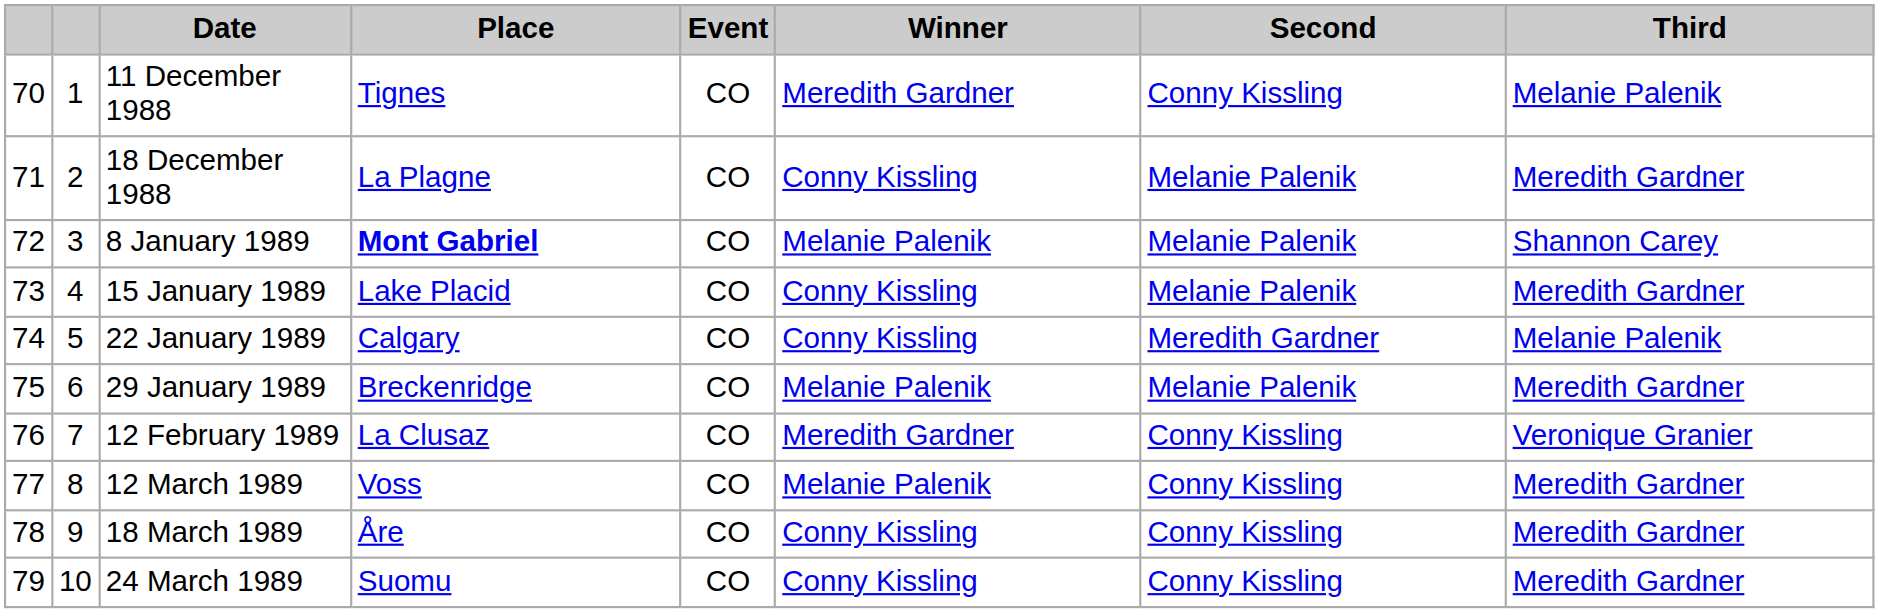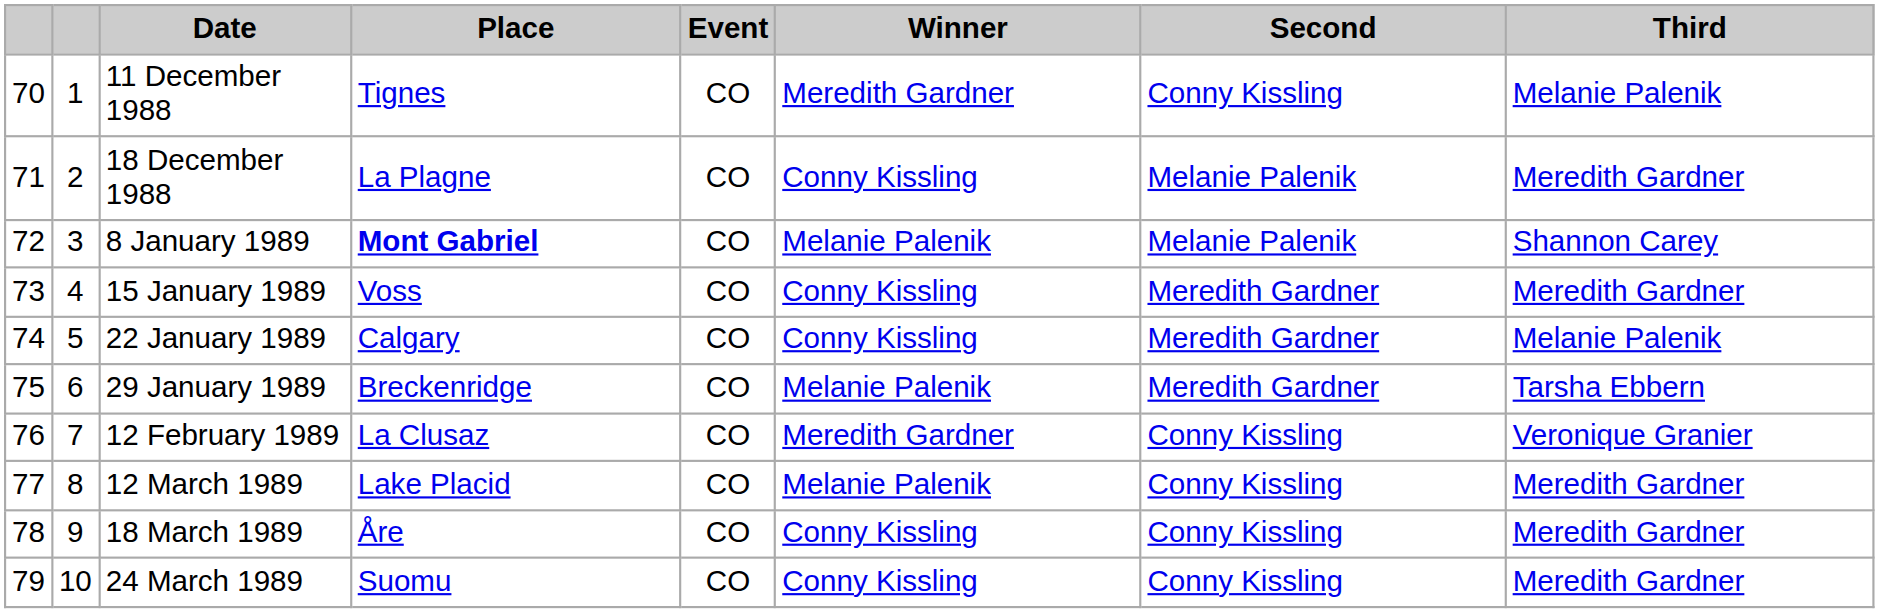 <table class="wikitable plainrowheaders" style="background:#fff; font-size:86%; line-height:16px; border:grey solid 1px; border-collapse:collapse;">
 <tr style="background:#ccc; text-align:center;">
 <th scope="col" style="background:#ccc; width=20 px;"></th>
 <th scope="col" style="background:#ccc; width=30 px;"></th>
 <th scope="col" style="background:#ccc; width:120px;">Date</th>
 <th scope="col" style="background:#ccc; width:160px;">Place</th>
 <th scope="col" style="background:#ccc; width:15px;">Event</th>
 <th scope="col" style="background:#ccc; width:185px;">Winner</th>
 <th scope="col" style="background:#ccc; width:185px;">Second</th>
 <th scope="col" style="background:#ccc; width:185px;">Third</th>
 </tr>
 <tr>
 <td align=center>70</td>
 <td align=center>1</td>
 <td>11 December 1988</td>
 <td> <a href='#'>Tignes</a></td>
 <td align=center>CO</td>
 <td> <a href='#'>Meredith Gardner</a></td>
 <td> <a href='#'>Conny Kissling</a></td>
 <td> <a href='#'>Melanie Palenik</a></td>
 </tr>
 <tr>
 <td align=center>71</td>
 <td align=center>2</td>
 <td>18 December 1988</td>
 <td> <a href='#'>La Plagne</a></td>
 <td align=center>CO</td>
 <td> <a href='#'>Conny Kissling</a></td>
 <td> <a href='#'>Melanie Palenik</a></td>
 <td> <a href='#'>Meredith Gardner</a></td>
 </tr>
 <tr>
 <td align=center>72</td>
 <td align=center>3</td>
 <td>8 January 1989</td>
 <td><strong> <a href='#'>Mont Gabriel</a></strong></td>
 <td align=center>CO</td>
 <td> <a href='#'>Melanie Palenik</a></td>
 <td> <a href='#'>Melanie Palenik</a></td>
 <td> <a href='#'>Shannon Carey</a></td>
 </tr>
 <tr>
 <td align=center>73</td>
 <td align=center>4</td>
 <td>15 January 1989</td>
-<td> <a href='#'>Lake Placid</a></td>
+<td> <a href='#'>Voss</a></td>
 <td align=center>CO</td>
 <td> <a href='#'>Conny Kissling</a></td>
-<td> <a href='#'>Melanie Palenik</a></td>
+<td> <a href='#'>Meredith Gardner</a></td>
 <td> <a href='#'>Meredith Gardner</a></td>
 </tr>
 <tr>
 <td align=center>74</td>
 <td align=center>5</td>
 <td>22 January 1989</td>
 <td> <a href='#'>Calgary</a></td>
 <td align=center>CO</td>
 <td> <a href='#'>Conny Kissling</a></td>
 <td> <a href='#'>Meredith Gardner</a></td>
 <td> <a href='#'>Melanie Palenik</a></td>
 </tr>
 <tr>
 <td align=center>75</td>
 <td align=center>6</td>
 <td>29 January 1989</td>
 <td> <a href='#'>Breckenridge</a></td>
 <td align=center>CO</td>
 <td> <a href='#'>Melanie Palenik</a></td>
-<td> <a href='#'>Melanie Palenik</a></td>
 <td> <a href='#'>Meredith Gardner</a></td>
+<td> <a href='#'>Tarsha Ebbern</a></td>
 </tr>
 <tr>
 <td align=center>76</td>
 <td align=center>7</td>
 <td>12 February 1989</td>
 <td> <a href='#'>La Clusaz</a></td>
 <td align=center>CO</td>
 <td> <a href='#'>Meredith Gardner</a></td>
 <td> <a href='#'>Conny Kissling</a></td>
 <td> <a href='#'>Veronique Granier</a></td>
 </tr>
 <tr>
 <td align=center>77</td>
 <td align=center>8</td>
 <td>12 March 1989</td>
-<td> <a href='#'>Voss</a></td>
+<td> <a href='#'>Lake Placid</a></td>
 <td align=center>CO</td>
 <td> <a href='#'>Melanie Palenik</a></td>
 <td> <a href='#'>Conny Kissling</a></td>
 <td> <a href='#'>Meredith Gardner</a></td>
 </tr>
 <tr>
 <td align=center>78</td>
 <td align=center>9</td>
 <td>18 March 1989</td>
 <td> <a href='#'>Åre</a></td>
 <td align=center>CO</td>
 <td> <a href='#'>Conny Kissling</a></td>
 <td> <a href='#'>Conny Kissling</a></td>
 <td> <a href='#'>Meredith Gardner</a></td>
 </tr>
 <tr>
 <td align=center>79</td>
 <td align=center>10</td>
 <td>24 March 1989</td>
 <td> <a href='#'>Suomu</a></td>
 <td align=center>CO</td>
 <td> <a href='#'>Conny Kissling</a></td>
 <td> <a href='#'>Conny Kissling</a></td>
 <td> <a href='#'>Meredith Gardner</a></td>
 </tr>
 </table>
